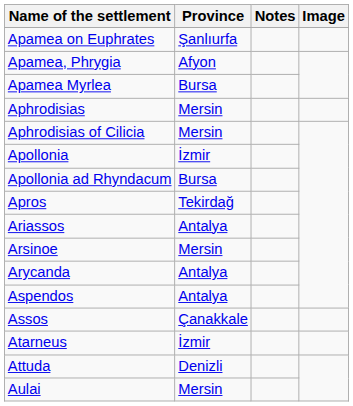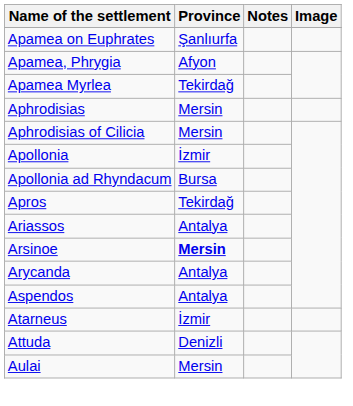 <table class="sortable wikitable">
 <tr>
 <th>Name of the settlement</th>
 <th>Province</th>
 <th>Notes</th>
 <th>Image</th>
 </tr>
 <tr>
 </tr>
 <tr>
 <td><a href='#'>Apamea on Euphrates</a></td>
 <td><a href='#'>Şanlıurfa</a></td>
 <td></td>
 <td></td>
 </tr>
 <tr>
 <td><a href='#'>Apamea, Phrygia</a></td>
 <td><a href='#'>Afyon</a></td>
 <td></td>
 </tr>
 <tr>
 <td><a href='#'>Apamea Myrlea</a></td>
-<td><a href='#'>Bursa</a></td>
+<td><a href='#'>Tekirdağ</a></td>
 <td></td>
 </tr>
 <tr>
 <td><a href='#'>Aphrodisias</a></td>
 <td><a href='#'>Mersin</a></td>
 <td></td>
 <td></td>
 </tr>
 <tr>
 <td><a href='#'>Aphrodisias of Cilicia</a></td>
 <td><a href='#'>Mersin</a></td>
 <td></td>
 </tr>
 <tr>
 <td><a href='#'>Apollonia</a></td>
 <td><a href='#'>İzmir</a></td>
 <td></td>
 </tr>
 <tr>
 <td><a href='#'>Apollonia ad Rhyndacum</a></td>
 <td><a href='#'>Bursa</a></td>
 <td></td>
 </tr>
 <tr>
 <td><a href='#'>Apros</a></td>
 <td><a href='#'>Tekirdağ</a></td>
 <td></td>
 </tr>
 <tr>
 <td><a href='#'>Ariassos</a></td>
 <td><a href='#'>Antalya</a></td>
 <td></td>
 </tr>
 <tr>
 <td><a href='#'>Arsinoe</a></td>
-<td><a href='#'>Mersin</a></td>
+<td><strong><a href='#'>Mersin</a></strong></td>
 <td></td>
 </tr>
 <tr>
 <td><a href='#'>Arycanda</a></td>
 <td><a href='#'>Antalya</a></td>
 <td></td>
 </tr>
 <tr>
 <td><a href='#'>Aspendos</a></td>
 <td><a href='#'>Antalya</a></td>
-<td></td>
-</tr>
-<tr>
-<td><a href='#'>Assos</a></td>
-<td><a href='#'>Çanakkale</a></td>
-<td></td>
 <td></td>
 </tr>
 <tr>
 <td><a href='#'>Atarneus</a></td>
 <td><a href='#'>İzmir</a></td>
 <td></td>
 <td></td>
 </tr>
 <tr>
 <td><a href='#'>Attuda</a></td>
 <td><a href='#'>Denizli</a></td>
 <td></td>
 </tr>
 <tr>
 <td><a href='#'>Aulai</a></td>
 <td><a href='#'>Mersin</a></td>
 <td></td>
 </tr>
 </table>
